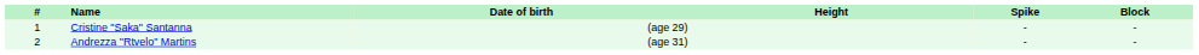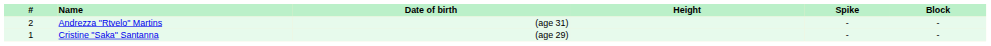 <table border=0 cellpadding=2 cellspacing=0  |- bgcolor=#FFECCE style="text-align:center; font-size:90%;" width=100%>
 <tr bgcolor=#BBF0C9>
 <th width=5%>#</th>
 <th width=22% align=left>Name</th>
 <th width=26%>Date of birth</th>
 <th width=22%>Height</th>
 <th width=8%>Spike</th>
 <th width=9%>Block</th>
 </tr>
 <tr bgcolor=#E7FAEC>
+<td>2</td>
+<td align=left><a href='#'>Andrezza "Rtvelo" Martins</a></td>
+<td align=right> (age 31)</td>
+<td></td>
+<td>-</td>
+<td>-</td>
+</tr>
+<tr bgcolor=#E7FAEC>
 <td>1</td>
 <td align=left><a href='#'>Cristine "Saka" Santanna</a></td>
 <td align=right> (age 29)</td>
 <td></td>
 <td>-</td>
 <td>-</td>
 </tr>
-<tr bgcolor=#E7FAEC>
-<td>2</td>
-<td align=left><a href='#'>Andrezza "Rtvelo" Martins</a></td>
-<td align=right> (age 31)</td>
-<td></td>
-<td>-</td>
-<td>-</td>
-</tr>
 </table>
